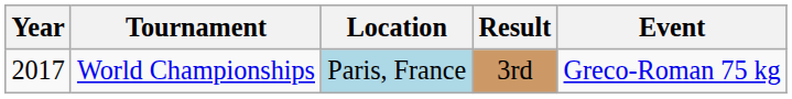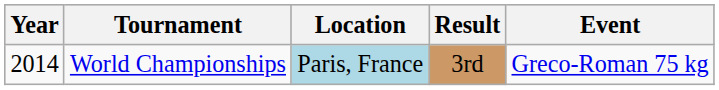 <table class="wikitable" style="font-size:95%;">
 <tr>
 <th>Year</th>
 <th>Tournament</th>
 <th>Location</th>
 <th>Result</th>
 <th>Event</th>
 </tr>
 <tr>
-<td>2017</td>
+<td>2014</td>
 <td><a href='#'>World Championships</a></td>
 <td style="background: lightblue;">Paris, France</td>
 <td align="center" bgcolor="cc9966">3rd</td>
 <td><a href='#'>Greco-Roman 75 kg</a></td>
 </tr>
 </table>
